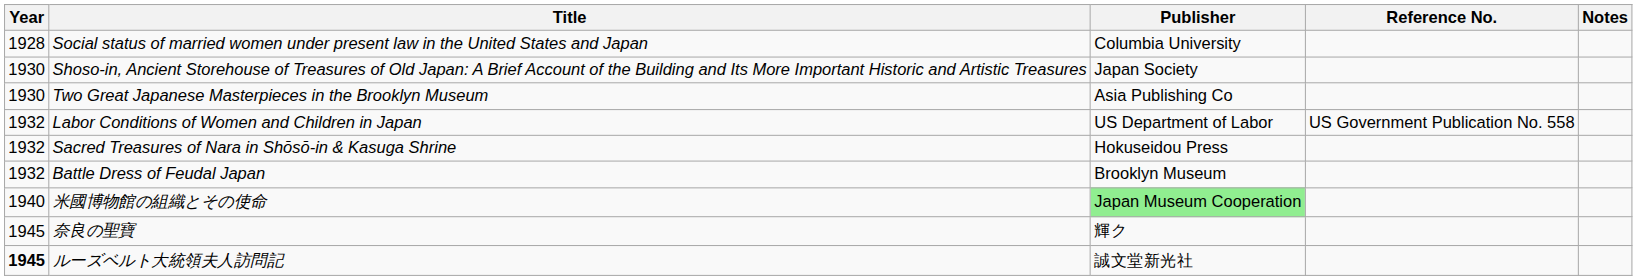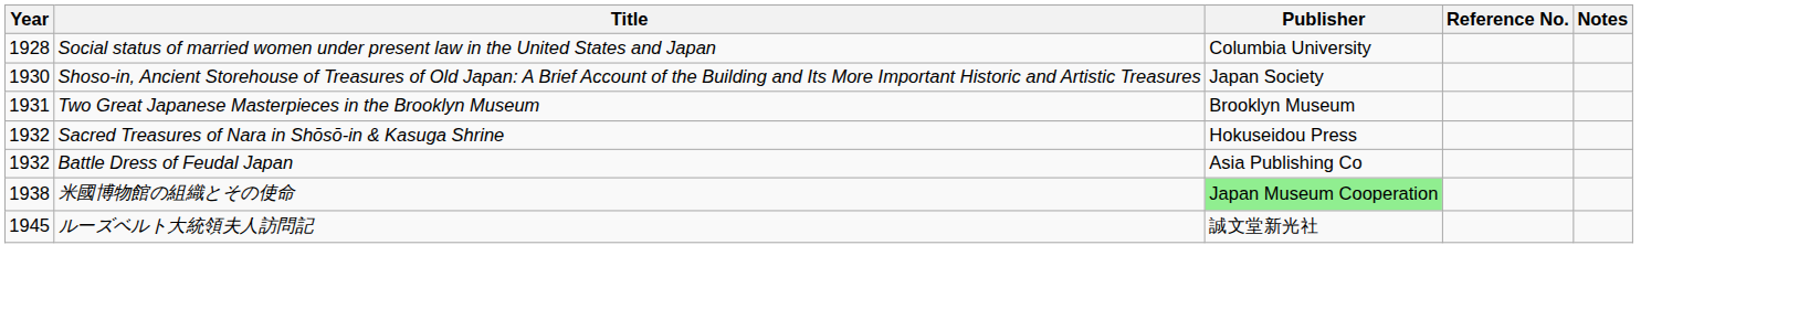 <table class="wikitable sortable">
 <tr>
 <th>Year</th>
 <th>Title</th>
 <th>Publisher</th>
 <th>Reference No.</th>
 <th>Notes</th>
 </tr>
 <tr>
 <td>1928</td>
 <td><em>Social status of married women under present law in the United States and Japan</em></td>
 <td>Columbia University</td>
 <td></td>
 <td></td>
 </tr>
 <tr>
 <td>1930</td>
 <td><em>Shoso-in, Ancient Storehouse of Treasures of Old Japan: A Brief Account of the Building and Its More Important Historic and Artistic Treasures</em></td>
 <td>Japan Society</td>
 <td></td>
 <td></td>
 </tr>
 <tr>
-<td>1930</td>
+<td>1931</td>
 <td><em>Two Great Japanese Masterpieces in the Brooklyn Museum</em></td>
-<td>Asia Publishing Co</td>
+<td>Brooklyn Museum</td>
 <td></td>
-<td></td>
-</tr>
-<tr>
-<td>1932</td>
-<td><em>Labor Conditions of Women and Children in Japan</em></td>
-<td>US Department of Labor</td>
-<td>US Government Publication No. 558</td>
 <td></td>
 </tr>
 <tr>
 <td>1932</td>
 <td><em>Sacred Treasures of Nara in Shōsō-in & Kasuga Shrine</em></td>
 <td>Hokuseidou Press</td>
 <td></td>
 <td></td>
 </tr>
 <tr>
 <td>1932</td>
 <td><em>Battle Dress of Feudal Japan</em></td>
-<td>Brooklyn Museum</td>
+<td>Asia Publishing Co</td>
 <td></td>
 <td></td>
 </tr>
 <tr>
-<td>1940</td>
+<td>1938</td>
 <td><em>米國博物館の組織とその使命</em></td>
 <td style="background: lightgreen;">Japan Museum Cooperation</td>
 <td></td>
 <td></td>
 </tr>
 <tr>
 <td>1945</td>
-<td><em>奈良の聖寶</em></td>
-<td>輝ク</td>
-<td></td>
-<td></td>
-</tr>
-<tr>
-<td><strong>1945</strong></td>
 <td><em>ルーズベルト大統領夫人訪問記</em></td>
 <td>誠文堂新光社</td>
 <td></td>
 <td></td>
 </tr>
 </table>
